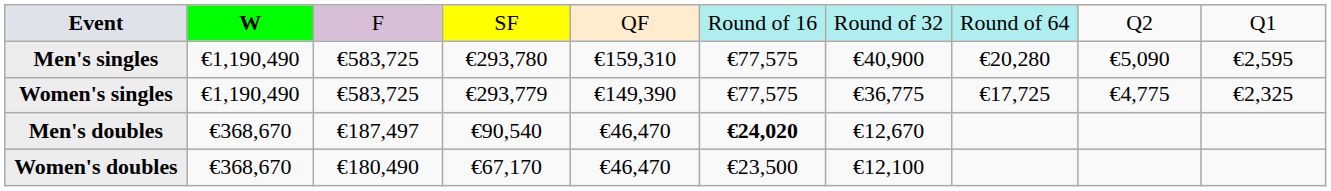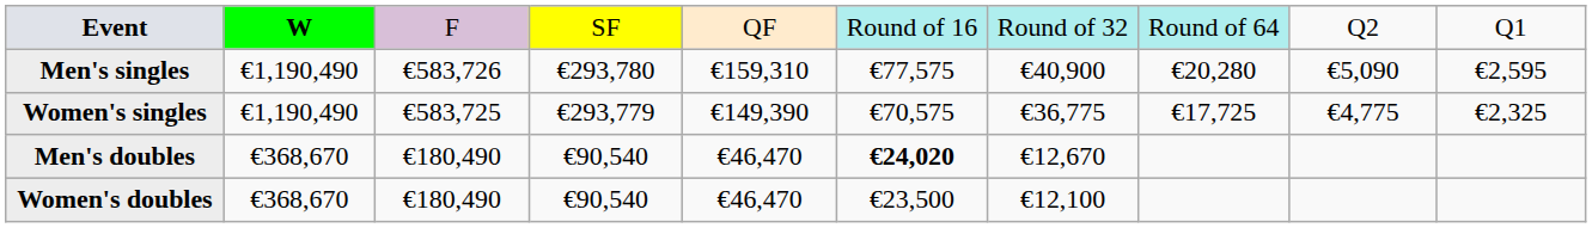 <table class=wikitable style=font-size:90%;text-align:center>
 <tr>
 <td width=130 bgcolor=dfe2e9><strong>Event</strong></td>
 <td width=80 bgcolor=lime><strong>W</strong></td>
 <td width=85 bgcolor=thistle>F</td>
 <td width=85 bgcolor=ffff00>SF</td>
 <td width=85 bgcolor=ffebcd>QF</td>
 <td width=85 bgcolor=afeeee>Round of 16</td>
 <td width=85 bgcolor=afeeee>Round of 32</td>
 <td width=85 bgcolor=afeeee>Round of 64</td>
 <td width=85>Q2</td>
 <td width=85>Q1</td>
 </tr>
 <tr>
 <th style=background:#ededed>Men's singles</th>
 <td>€1,190,490</td>
-<td>€583,725</td>
+<td>€583,726</td>
 <td>€293,780</td>
 <td>€159,310</td>
 <td>€77,575</td>
 <td>€40,900</td>
 <td>€20,280</td>
 <td>€5,090</td>
 <td>€2,595</td>
 </tr>
 <tr>
 <th style=background:#ededed>Women's singles</th>
 <td>€1,190,490</td>
 <td>€583,725</td>
 <td>€293,779</td>
 <td>€149,390</td>
-<td>€77,575</td>
+<td>€70,575</td>
 <td>€36,775</td>
 <td>€17,725</td>
 <td>€4,775</td>
 <td>€2,325</td>
 </tr>
 <tr>
 <th style=background:#ededed>Men's doubles</th>
 <td>€368,670</td>
-<td>€187,497</td>
+<td>€180,490</td>
 <td>€90,540</td>
 <td>€46,470</td>
 <td><strong>€24,020</strong></td>
 <td>€12,670</td>
 <td></td>
 <td></td>
 <td></td>
 </tr>
 <tr>
 <th style=background:#ededed>Women's doubles</th>
 <td>€368,670</td>
 <td>€180,490</td>
-<td>€67,170</td>
+<td>€90,540</td>
 <td>€46,470</td>
 <td>€23,500</td>
 <td>€12,100</td>
 <td></td>
 <td></td>
 <td></td>
 </tr>
 </table>
